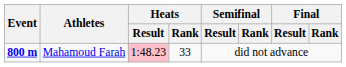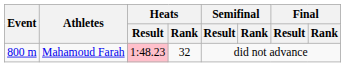 <table class="wikitable" border="1" style="font-size:90%">
 <tr>
 <th rowspan="2">Event</th>
 <th rowspan="2">Athletes</th>
 <th colspan="2">Heats</th>
 <th colspan="2">Semifinal</th>
 <th colspan="2">Final</th>
 </tr>
 <tr>
 <th>Result</th>
 <th>Rank</th>
 <th>Result</th>
 <th>Rank</th>
 <th>Result</th>
 <th>Rank</th>
 </tr>
 <tr>
-<td><strong><a href='#'>800 m</a></strong></td>
+<td><a href='#'>800 m</a></td>
 <td><a href='#'>Mahamoud Farah</a></td>
 <td align=center style="background: pink;">1:48.23</td>
-<td align=center>33</td>
+<td align=center>32</td>
 <td align=center colspan=4>did not advance</td>
 </tr>
 </table>
